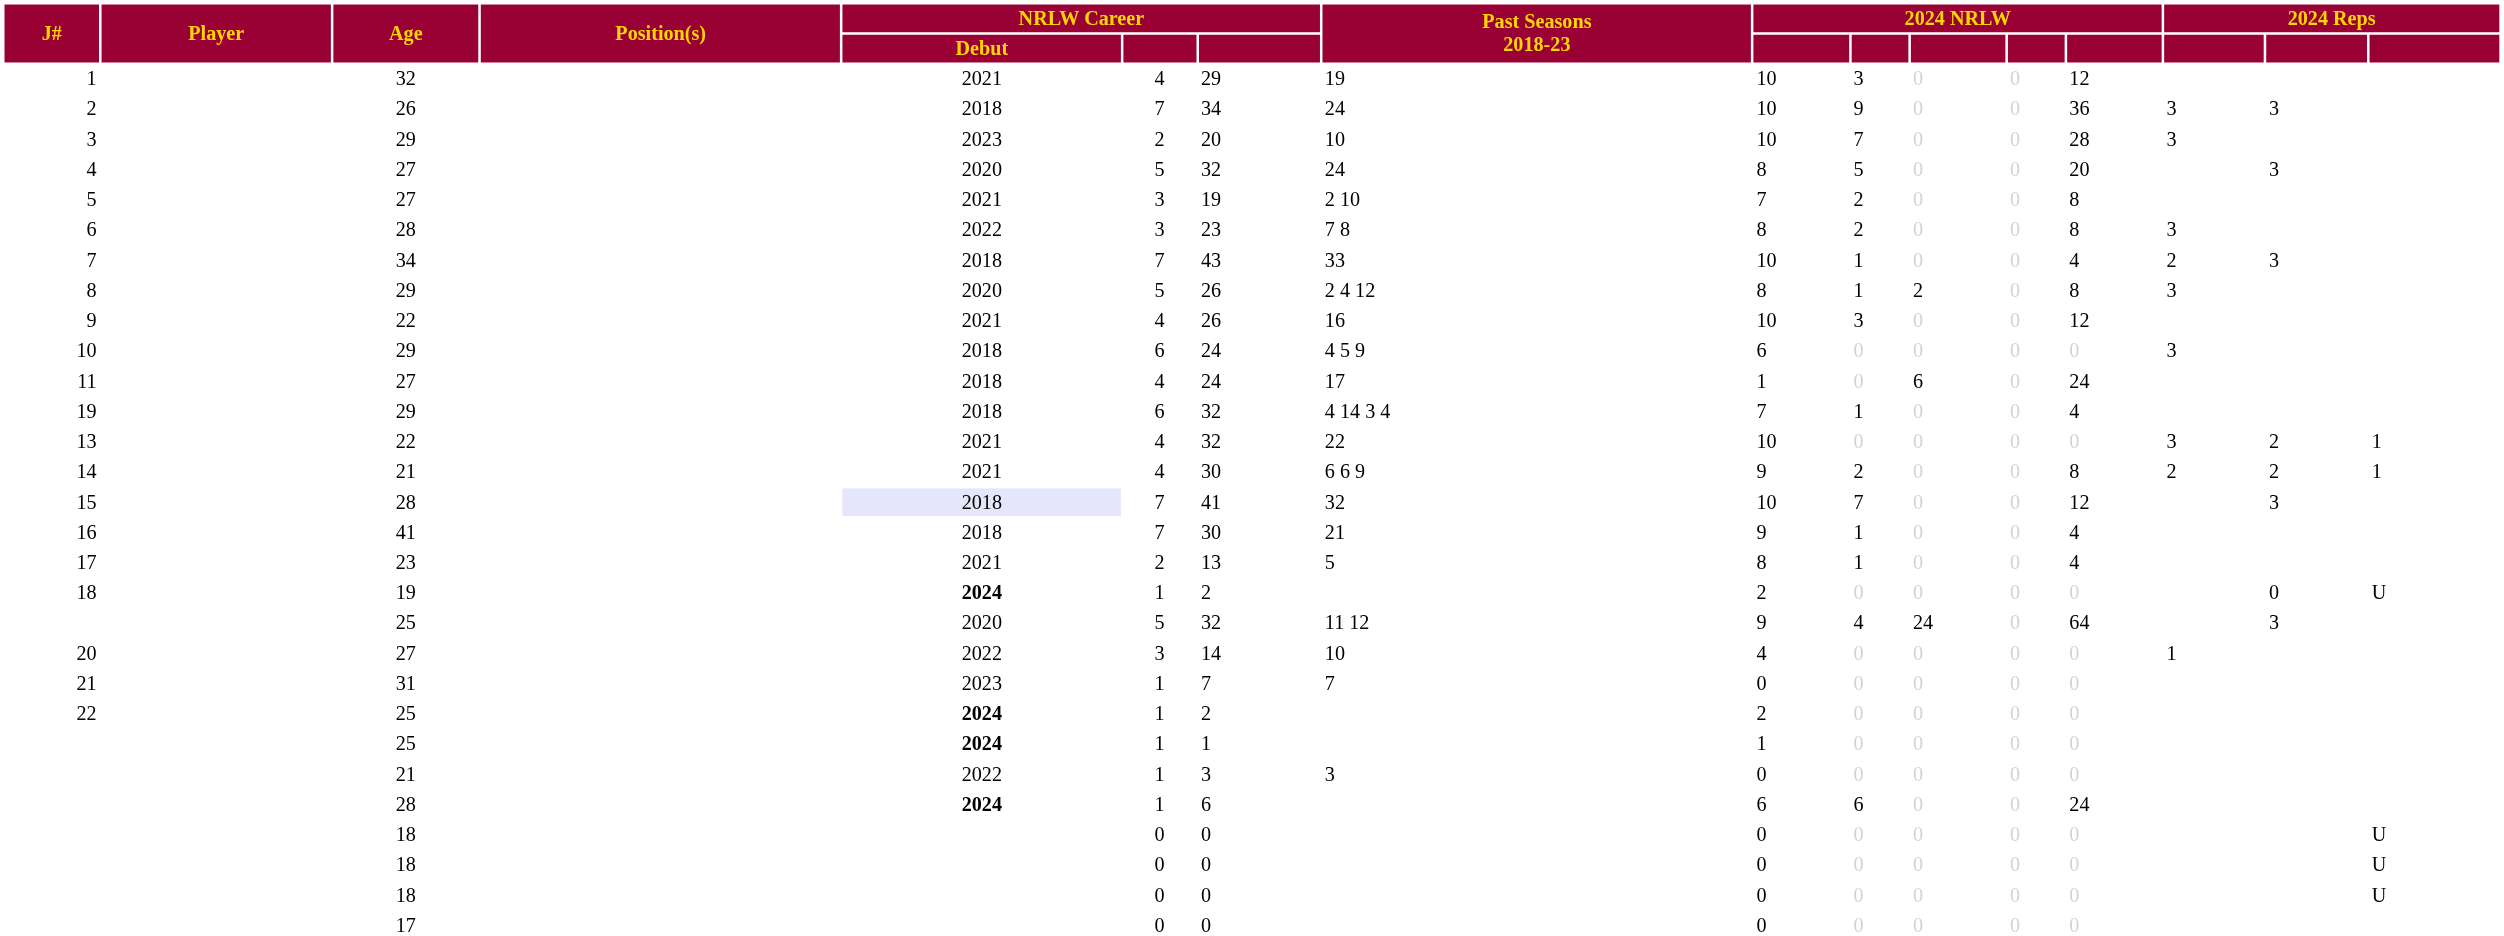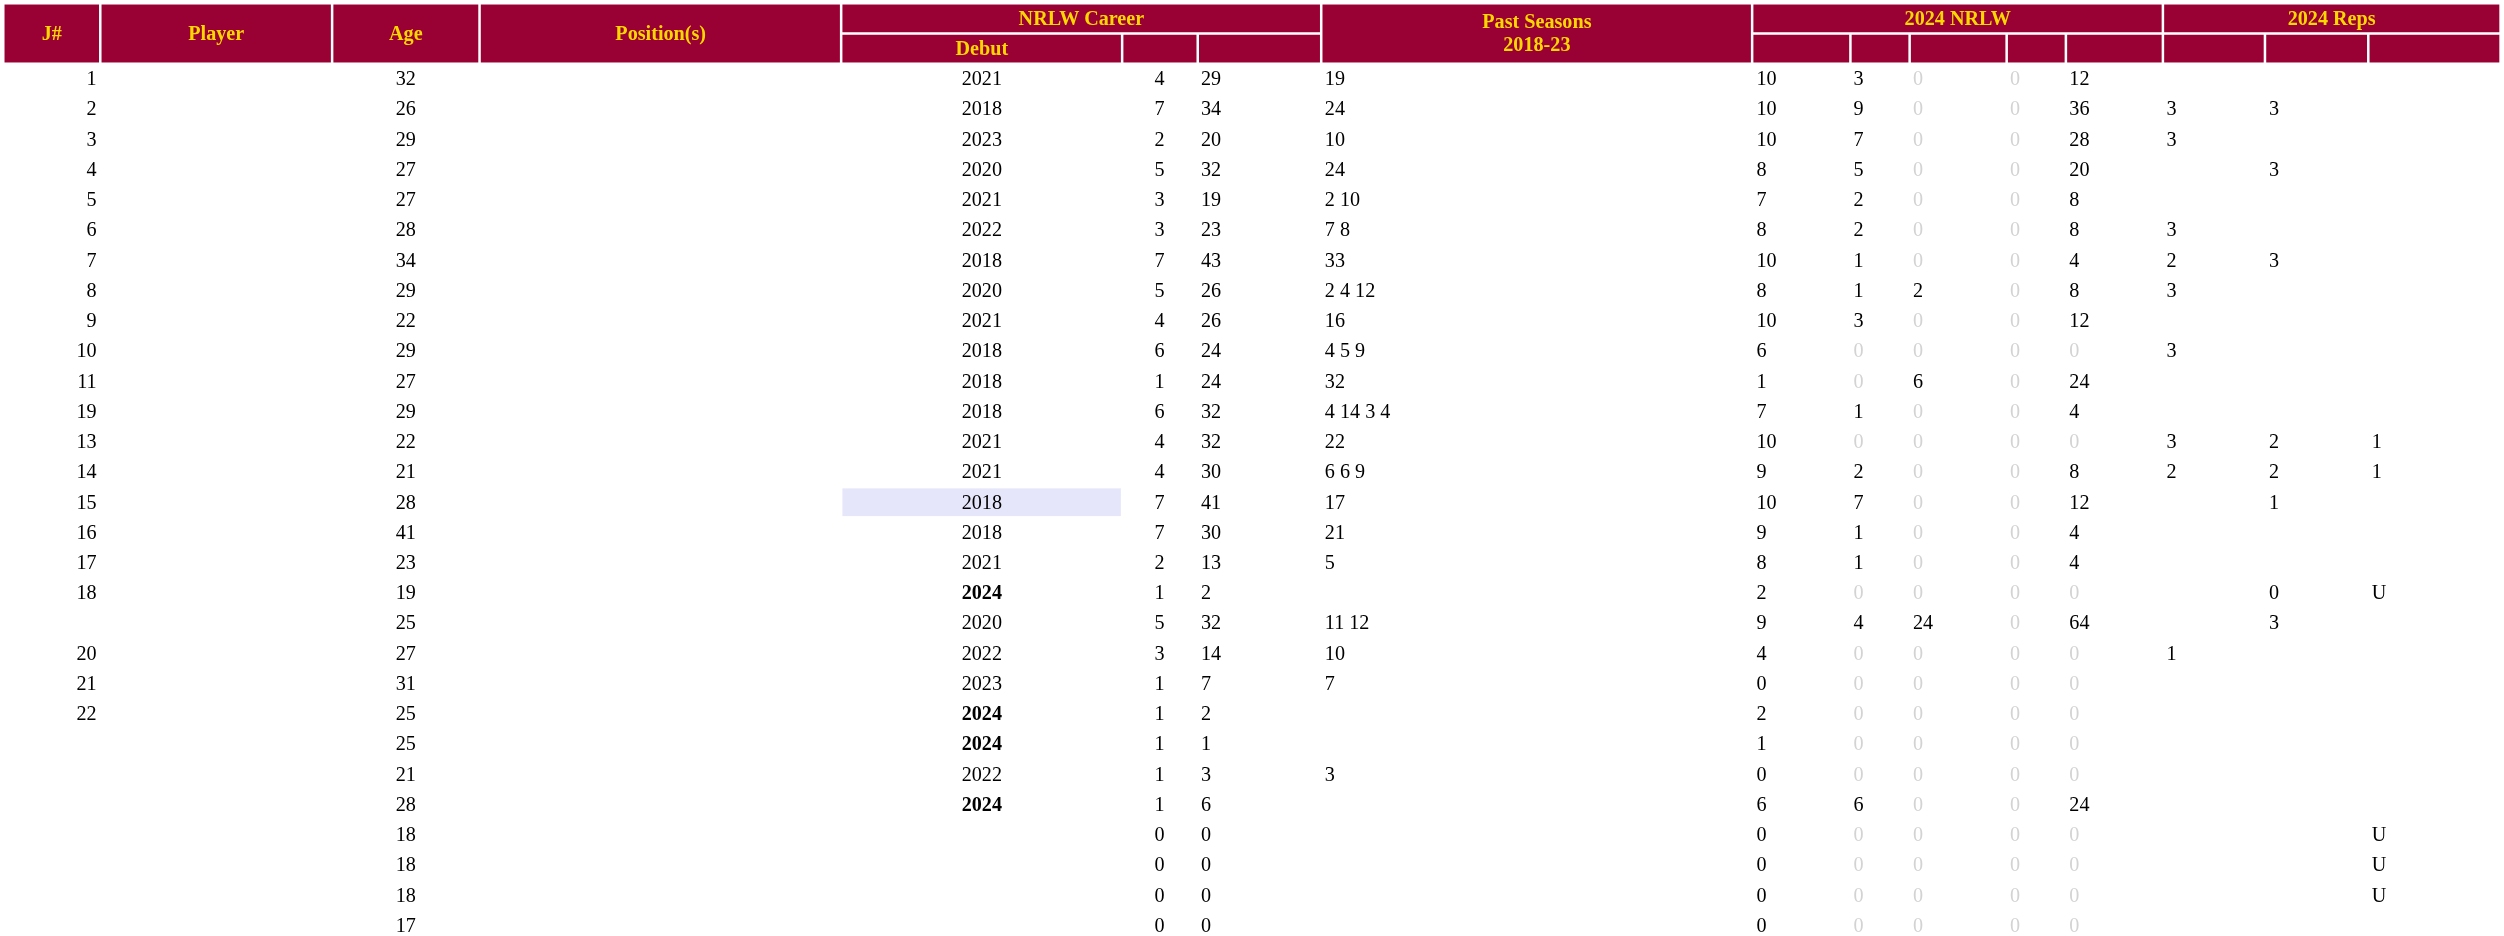 <table class="sortable" border="0" cellspacing="2" cellpadding="2" style="width:100%;" style="text-align:right;">
 <tr style="background:#990033; color:#ffd700">
 <th rowspan=2>J#</th>
 <th rowspan=2 align=center>Player</th>
 <th rowspan=2>Age</th>
 <th rowspan=2>Position(s)</th>
 <th colspan=3 align=center>NRLW Career</th>
 <th rowspan=2 class="unsortable" align=center>Past Seasons<br>2018-23</th>
 <th colspan=5 align=center>2024 NRLW</th>
 <th colspan=3 align=center>2024 Reps</th>
 </tr>
 <tr style="background:#990033; color:#ffd700">
 <th>Debut</th>
 <th></th>
 <th></th>
 <th></th>
 <th></th>
 <th class="unsortable"></th>
 <th class="unsortable"></th>
 <th></th>
 <th class="unsortable"></th>
 <th class="unsortable"></th>
 <th class="unsortable"></th>
 </tr>
 <tr>
 <td align=right>1</td>
 <td align=left></td>
 <td align=center>32</td>
 <td align=center></td>
 <td align=center>2021</td>
 <td align=center>4</td>
 <td>29</td>
 <td align=left> 19</td>
 <td align=left> 10</td>
 <td>3</td>
 <td style="color:lightgray">0</td>
 <td style="color:lightgray">0</td>
 <td>12</td>
 <td></td>
 <td></td>
 <td></td>
 </tr>
 <tr>
 <td align=right>2</td>
 <td align=left></td>
 <td align=center>26</td>
 <td align=center></td>
 <td align=center>2018</td>
 <td align=center>7</td>
 <td>34</td>
 <td align=left> 24</td>
 <td align=left> 10</td>
 <td>9</td>
 <td style="color:lightgray">0</td>
 <td style="color:lightgray">0</td>
 <td>36</td>
 <td> 3</td>
 <td> 3</td>
 <td></td>
 </tr>
 <tr>
 <td align=right>3</td>
 <td align=left></td>
 <td align=center>29</td>
 <td align=center></td>
 <td align=center>2023</td>
 <td align=center>2</td>
 <td>20</td>
 <td align=left> 10</td>
 <td align=left> 10</td>
 <td>7</td>
 <td style="color:lightgray">0</td>
 <td style="color:lightgray">0</td>
 <td>28</td>
 <td> 3</td>
 <td></td>
 <td></td>
 </tr>
 <tr>
 <td align=right>4</td>
 <td align=left></td>
 <td align=center>27</td>
 <td align=center></td>
 <td align=center>2020</td>
 <td align=center>5</td>
 <td>32</td>
 <td align=left> 24</td>
 <td align=left> 8</td>
 <td>5</td>
 <td style="color:lightgray">0</td>
 <td style="color:lightgray">0</td>
 <td>20</td>
 <td></td>
 <td> 3</td>
 <td></td>
 </tr>
 <tr>
 <td align=right>5</td>
 <td align=left></td>
 <td align=center>27</td>
 <td align=center></td>
 <td align=center>2021</td>
 <td align=center>3</td>
 <td>19</td>
 <td align=left> 2  10</td>
 <td align=left> 7</td>
 <td>2</td>
 <td style="color:lightgray">0</td>
 <td style="color:lightgray">0</td>
 <td>8</td>
 <td></td>
 <td></td>
 <td></td>
 </tr>
 <tr>
 <td align=right>6</td>
 <td align=left></td>
 <td align=center>28</td>
 <td align=center></td>
 <td align=center>2022</td>
 <td align=center>3</td>
 <td>23</td>
 <td align=left> 7  8</td>
 <td align=left> 8</td>
 <td>2</td>
 <td style="color:lightgray">0</td>
 <td style="color:lightgray">0</td>
 <td>8</td>
 <td> 3</td>
 <td></td>
 <td></td>
 </tr>
 <tr>
 <td align=right>7</td>
 <td align=left></td>
 <td align=center>34</td>
 <td align=center></td>
 <td align=center>2018</td>
 <td align=center>7</td>
 <td>43</td>
 <td align=left> 33</td>
 <td align=left> 10</td>
 <td>1</td>
 <td style="color:lightgray">0</td>
 <td style="color:lightgray">0</td>
 <td>4</td>
 <td> 2</td>
 <td> 3</td>
 <td></td>
 </tr>
 <tr>
 <td align=right>8</td>
 <td align=left></td>
 <td align=center>29</td>
 <td align=center></td>
 <td align=center>2020</td>
 <td align=center>5</td>
 <td>26</td>
 <td align=left> 2  4  12</td>
 <td align=left> 8</td>
 <td>1</td>
 <td>2</td>
 <td style="color:lightgray">0</td>
 <td>8</td>
 <td> 3</td>
 <td></td>
 <td></td>
 </tr>
 <tr>
 <td align=right>9</td>
 <td align=left></td>
 <td align=center>22</td>
 <td align=center></td>
 <td align=center>2021</td>
 <td align=center>4</td>
 <td>26</td>
 <td align=left> 16</td>
 <td align=left> 10</td>
 <td>3</td>
 <td style="color:lightgray">0</td>
 <td style="color:lightgray">0</td>
 <td>12</td>
 <td></td>
 <td></td>
 <td></td>
 </tr>
 <tr>
 <td align=right>10</td>
 <td align=left></td>
 <td align=center>29</td>
 <td align=center></td>
 <td align=center>2018</td>
 <td align=center>6</td>
 <td>24</td>
 <td align=left> 4  5  9</td>
 <td align=left> 6</td>
 <td style="color:lightgray">0</td>
 <td style="color:lightgray">0</td>
 <td style="color:lightgray">0</td>
 <td style="color:lightgray">0</td>
 <td> 3</td>
 <td></td>
 <td></td>
 </tr>
 <tr>
 <td align=right>11</td>
 <td align=left></td>
 <td align=center>27</td>
 <td align=center></td>
 <td align=center>2018</td>
-<td align=center>4</td>
+<td align=center>1</td>
 <td>24</td>
-<td align=left> 17</td>
+<td align=left> 32</td>
 <td align=left> 1</td>
 <td style="color:lightgray">0</td>
 <td>6</td>
 <td style="color:lightgray">0</td>
 <td>24</td>
 <td></td>
 <td></td>
 <td></td>
 </tr>
 <tr>
 <td align=right>19</td>
 <td align=left></td>
 <td align=center>29</td>
 <td align=center></td>
 <td align=center>2018</td>
 <td align=center>6</td>
 <td>32</td>
 <td align=left> 4  14  3  4</td>
 <td align=left> 7</td>
 <td>1</td>
 <td style="color:lightgray">0</td>
 <td style="color:lightgray">0</td>
 <td>4</td>
 <td></td>
 <td></td>
 <td></td>
 </tr>
 <tr>
 <td align=right>13</td>
 <td align=left></td>
 <td align=center>22</td>
 <td align=center></td>
 <td align=center>2021</td>
 <td align=center>4</td>
 <td>32</td>
 <td align=left> 22</td>
 <td align=left> 10</td>
 <td style="color:lightgray">0</td>
 <td style="color:lightgray">0</td>
 <td style="color:lightgray">0</td>
 <td style="color:lightgray">0</td>
 <td> 3</td>
 <td> 2</td>
 <td> 1</td>
 </tr>
 <tr>
 <td align=right>14</td>
 <td align=left></td>
 <td align=center>21</td>
 <td align=center></td>
 <td align=center>2021</td>
 <td align=center>4</td>
 <td>30</td>
 <td align=left> 6  6  9</td>
 <td align=left> 9</td>
 <td>2</td>
 <td style="color:lightgray">0</td>
 <td style="color:lightgray">0</td>
 <td>8</td>
 <td> 2</td>
 <td> 2</td>
 <td> 1</td>
 </tr>
 <tr>
 <td align=right>15</td>
 <td align=left></td>
 <td align=center>28</td>
 <td align=center></td>
 <td align=center style="background: lavender;">2018</td>
 <td align=center>7</td>
 <td>41</td>
-<td align=left> 32</td>
+<td align=left> 17</td>
 <td align=left> 10</td>
 <td>7</td>
 <td style="color:lightgray">0</td>
 <td style="color:lightgray">0</td>
 <td>12</td>
 <td></td>
-<td> 3</td>
+<td> 1</td>
 <td></td>
 </tr>
 <tr>
 <td align=right>16</td>
 <td align=left></td>
 <td align=center>41</td>
 <td align=center></td>
 <td align=center>2018</td>
 <td align=center>7</td>
 <td>30</td>
 <td align=left> 21</td>
 <td align=left> 9</td>
 <td>1</td>
 <td style="color:lightgray">0</td>
 <td style="color:lightgray">0</td>
 <td>4</td>
 <td></td>
 <td></td>
 <td></td>
 </tr>
 <tr>
 <td align=right>17</td>
 <td align=left></td>
 <td align=center>23</td>
 <td align=center></td>
 <td align=center>2021</td>
 <td align=center>2</td>
 <td>13</td>
 <td align=left> 5</td>
 <td align=left> 8</td>
 <td>1</td>
 <td style="color:lightgray">0</td>
 <td style="color:lightgray">0</td>
 <td>4</td>
 <td></td>
 <td></td>
 <td></td>
 </tr>
 <tr>
 <td align=right>18</td>
 <td align=left></td>
 <td align=center>19</td>
 <td align=center></td>
 <td align=center><strong>2024</strong></td>
 <td align=center>1</td>
 <td>2</td>
 <td align=left></td>
 <td align=left> 2</td>
 <td style="color:lightgray">0</td>
 <td style="color:lightgray">0</td>
 <td style="color:lightgray">0</td>
 <td style="color:lightgray">0</td>
 <td></td>
 <td> 0</td>
 <td> U</td>
 </tr>
 <tr>
 <td align=right></td>
 <td align=left></td>
 <td align=center>25</td>
 <td align=center></td>
 <td align=center>2020</td>
 <td align=center>5</td>
 <td>32</td>
 <td align=left> 11  12</td>
 <td align=left> 9</td>
 <td>4</td>
 <td>24</td>
 <td style="color:lightgray">0</td>
 <td>64</td>
 <td></td>
 <td> 3</td>
 <td></td>
 </tr>
 <tr>
 <td align=right>20</td>
 <td align=left></td>
 <td align=center>27</td>
 <td align=center></td>
 <td align=center>2022</td>
 <td align=center>3</td>
 <td>14</td>
 <td align=left> 10</td>
 <td align=left> 4</td>
 <td style="color:lightgray">0</td>
 <td style="color:lightgray">0</td>
 <td style="color:lightgray">0</td>
 <td style="color:lightgray">0</td>
 <td> 1</td>
 <td></td>
 <td></td>
 </tr>
 <tr>
 <td align=right>21</td>
 <td align=left></td>
 <td align=center>31</td>
 <td align=center></td>
 <td align=center>2023</td>
 <td align=center>1</td>
 <td>7</td>
 <td align=left> 7</td>
 <td align=left> 0</td>
 <td style="color:lightgray">0</td>
 <td style="color:lightgray">0</td>
 <td style="color:lightgray">0</td>
 <td style="color:lightgray">0</td>
 <td></td>
 <td></td>
 <td></td>
 </tr>
 <tr>
 <td align=right>22</td>
 <td align=left></td>
 <td align=center>25</td>
 <td align=center></td>
 <td align=center><strong>2024</strong></td>
 <td align=center>1</td>
 <td>2</td>
 <td align=left></td>
 <td align=left> 2</td>
 <td style="color:lightgray">0</td>
 <td style="color:lightgray">0</td>
 <td style="color:lightgray">0</td>
 <td style="color:lightgray">0</td>
 <td></td>
 <td></td>
 <td></td>
 </tr>
 <tr>
 <td align=right></td>
 <td align=left></td>
 <td align=center>25</td>
 <td align=center></td>
 <td align=center><strong>2024</strong></td>
 <td align=center>1</td>
 <td>1</td>
 <td align=left></td>
 <td align=left> 1</td>
 <td style="color:lightgray">0</td>
 <td style="color:lightgray">0</td>
 <td style="color:lightgray">0</td>
 <td style="color:lightgray">0</td>
 <td></td>
 <td></td>
 <td></td>
 </tr>
 <tr>
 <td align=right></td>
 <td align=left></td>
 <td align=center>21</td>
 <td align=center></td>
 <td align=center>2022</td>
 <td align=center>1</td>
 <td>3</td>
 <td align=left> 3</td>
 <td align=left> 0</td>
 <td style="color:lightgray">0</td>
 <td style="color:lightgray">0</td>
 <td style="color:lightgray">0</td>
 <td style="color:lightgray">0</td>
 <td></td>
 <td></td>
 <td></td>
 </tr>
 <tr>
 <td align=right></td>
 <td align=left></td>
 <td align=center>28</td>
 <td align=center></td>
 <td align=center><strong>2024</strong></td>
 <td align=center>1</td>
 <td>6</td>
 <td align=left></td>
 <td align=left> 6</td>
 <td>6</td>
 <td style="color:lightgray">0</td>
 <td style="color:lightgray">0</td>
 <td>24</td>
 <td></td>
 <td></td>
 <td></td>
 </tr>
 <tr>
 <td align=right></td>
 <td align=left></td>
 <td align=center>18</td>
 <td align=center></td>
 <td align=center></td>
 <td align=center>0</td>
 <td>0</td>
 <td align=left></td>
 <td align=left> 0</td>
 <td style="color:lightgray">0</td>
 <td style="color:lightgray">0</td>
 <td style="color:lightgray">0</td>
 <td style="color:lightgray">0</td>
 <td></td>
 <td></td>
 <td> U</td>
 </tr>
 <tr>
 <td align=right></td>
 <td align=left></td>
 <td align=center>18</td>
 <td align=center></td>
 <td align=center></td>
 <td align=center>0</td>
 <td>0</td>
 <td align=left></td>
 <td align=left> 0</td>
 <td style="color:lightgray">0</td>
 <td style="color:lightgray">0</td>
 <td style="color:lightgray">0</td>
 <td style="color:lightgray">0</td>
 <td></td>
 <td></td>
 <td> U</td>
 </tr>
 <tr>
 <td align=right></td>
 <td align=left></td>
 <td align=center>18</td>
 <td align=center></td>
 <td align=center></td>
 <td align=center>0</td>
 <td>0</td>
 <td align=left></td>
 <td align=left> 0</td>
 <td style="color:lightgray">0</td>
 <td style="color:lightgray">0</td>
 <td style="color:lightgray">0</td>
 <td style="color:lightgray">0</td>
 <td></td>
 <td></td>
 <td> U</td>
 </tr>
 <tr>
 <td align=right></td>
 <td align=left></td>
 <td align=center>17</td>
 <td align=center></td>
 <td align=center></td>
 <td align=center>0</td>
 <td>0</td>
 <td align=left></td>
 <td align=left> 0</td>
 <td style="color:lightgray">0</td>
 <td style="color:lightgray">0</td>
 <td style="color:lightgray">0</td>
 <td style="color:lightgray">0</td>
 <td></td>
 <td></td>
 <td></td>
 </tr>
 </table>
